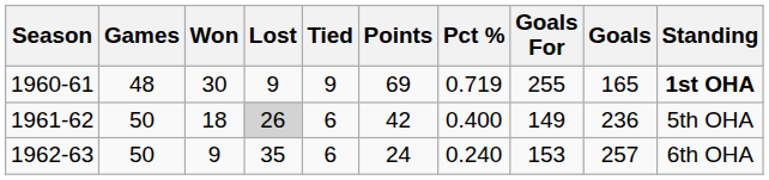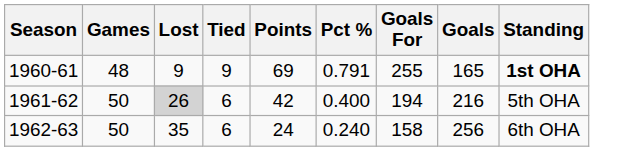 <table class="wikitable" style="text-align:center">
 <tr>
 <th>Season</th>
 <th>Games</th>
-<th>Won</th>
 <th>Lost</th>
 <th>Tied</th>
 <th>Points</th>
 <th>Pct %</th>
 <th>Goals<br>For</th>
 <th>Goals<br></th>
 <th>Standing</th>
 </tr>
 <tr>
 <td>1960-61</td>
 <td>48</td>
-<td>30</td>
 <td>9</td>
 <td>9</td>
 <td>69</td>
-<td>0.719</td>
+<td>0.791</td>
 <td>255</td>
 <td>165</td>
 <td><strong>1st OHA</strong></td>
 </tr>
 <tr>
 <td>1961-62</td>
 <td>50</td>
-<td>18</td>
 <td style="background: lightgrey;">26</td>
 <td>6</td>
 <td>42</td>
 <td>0.400</td>
-<td>149</td>
-<td>236</td>
+<td>194</td>
+<td>216</td>
 <td>5th OHA</td>
 </tr>
 <tr>
 <td>1962-63</td>
 <td>50</td>
-<td>9</td>
 <td>35</td>
 <td>6</td>
 <td>24</td>
 <td>0.240</td>
-<td>153</td>
-<td>257</td>
+<td>158</td>
+<td>256</td>
 <td>6th OHA</td>
 </tr>
 </table>
